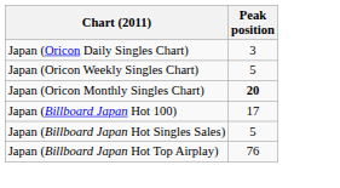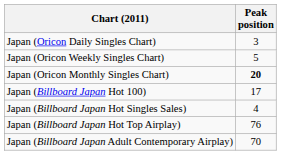 <table class="wikitable sortable" border="1">
 <tr>
 <th>Chart (2011)</th>
 <th>Peak<br>position</th>
 </tr>
 <tr>
 <td>Japan (<a href='#'>Oricon</a> Daily Singles Chart)</td>
 <td style="text-align:center;">3</td>
 </tr>
 <tr>
 <td>Japan (Oricon Weekly Singles Chart)</td>
 <td style="text-align:center;">5</td>
 </tr>
 <tr>
 <td>Japan (Oricon Monthly Singles Chart)</td>
 <td style="text-align:center;"><strong>20</strong></td>
 </tr>
 <tr>
 <td>Japan (<em><a href='#'>Billboard Japan</a></em> Hot 100)</td>
 <td style="text-align:center;">17</td>
 </tr>
 <tr>
 <td>Japan (<em>Billboard Japan</em> Hot Singles Sales)</td>
-<td style="text-align:center;">5</td>
+<td style="text-align:center;">4</td>
 </tr>
 <tr>
 <td>Japan (<em>Billboard Japan</em> Hot Top Airplay)</td>
 <td style="text-align:center;">76</td>
 </tr>
+<tr>
+<td>Japan (<em>Billboard Japan</em> Adult Contemporary Airplay)</td>
+<td style="text-align:center;">70</td>
+</tr>
 </table>
